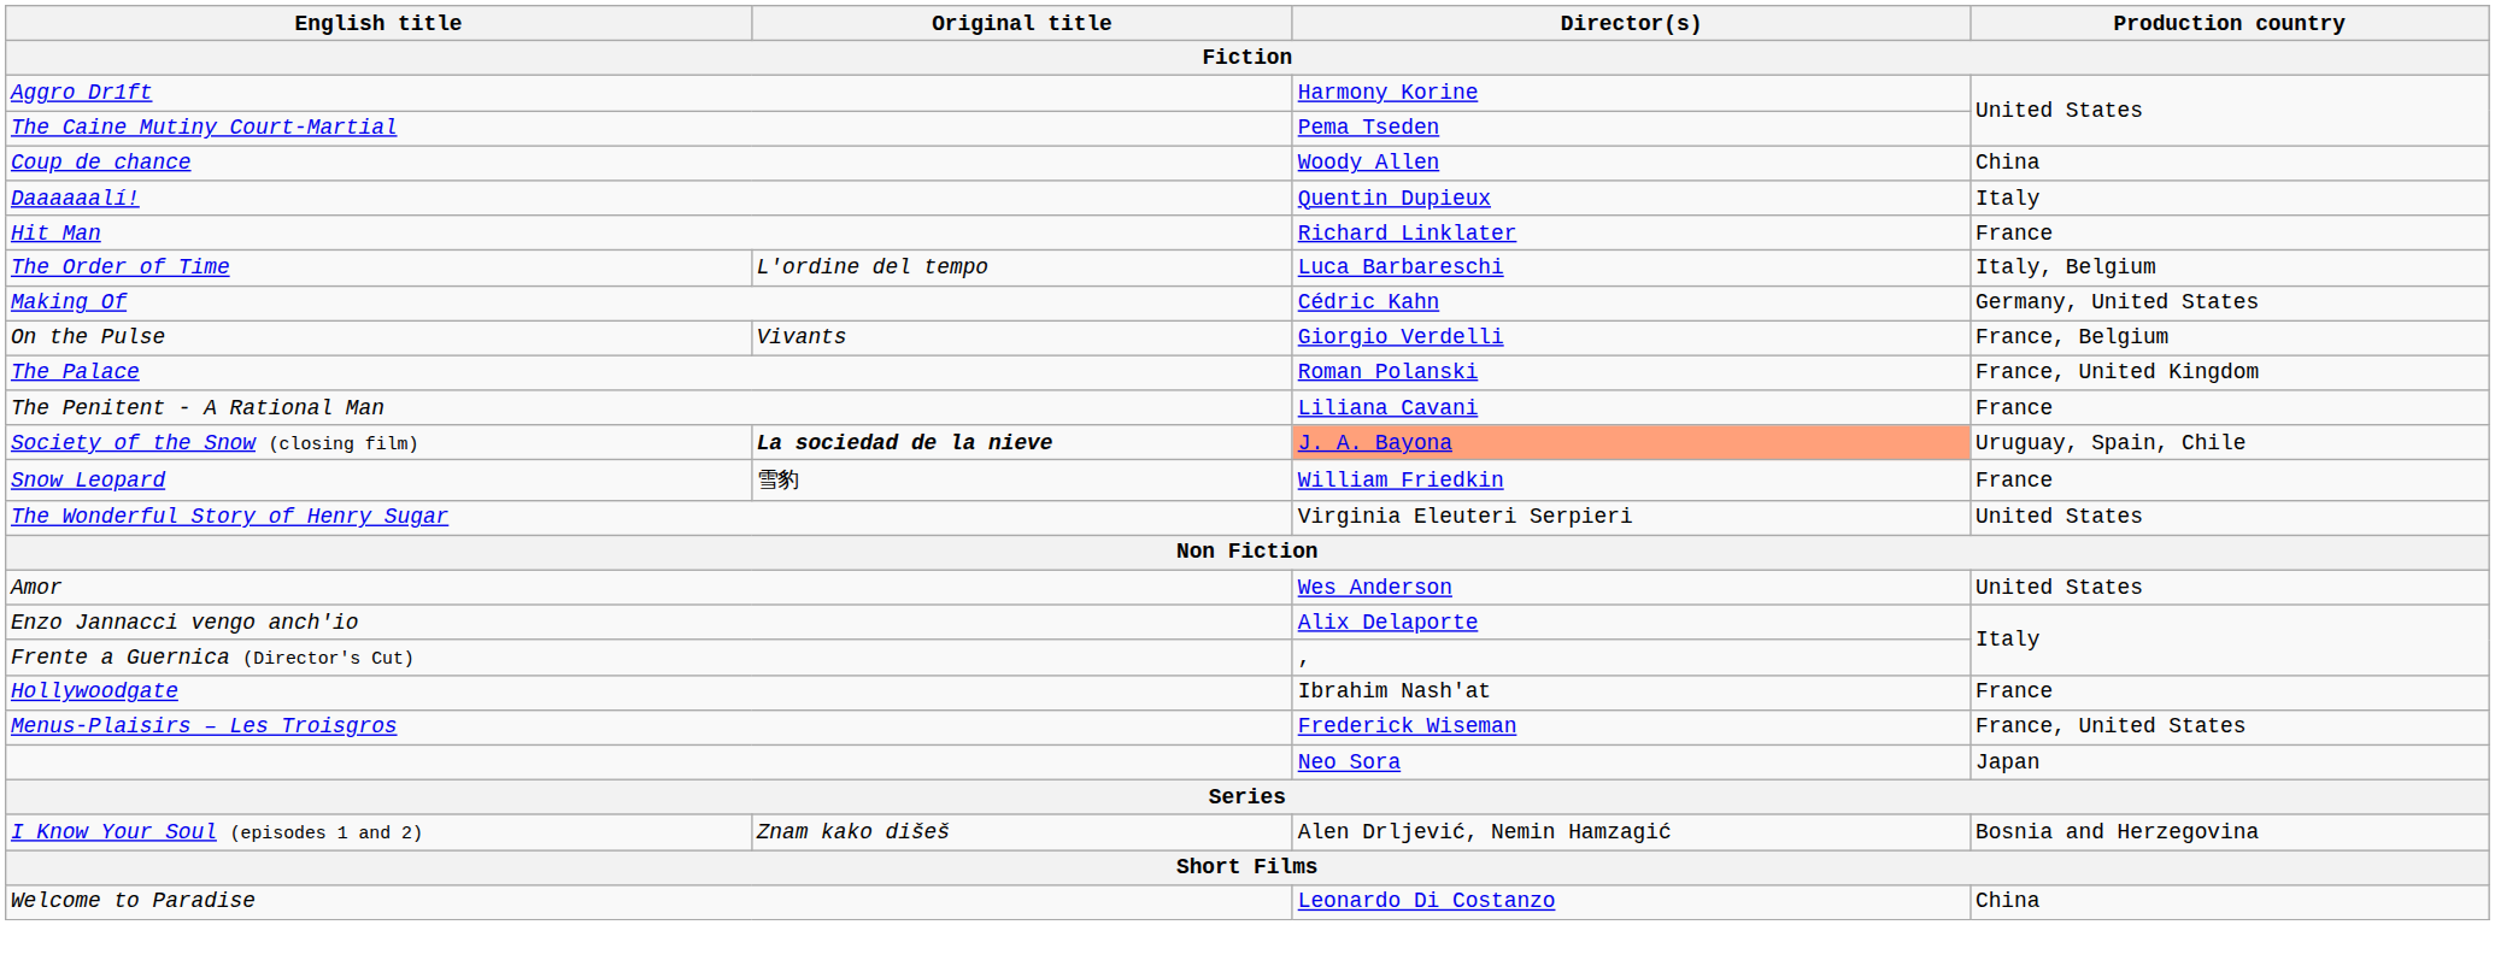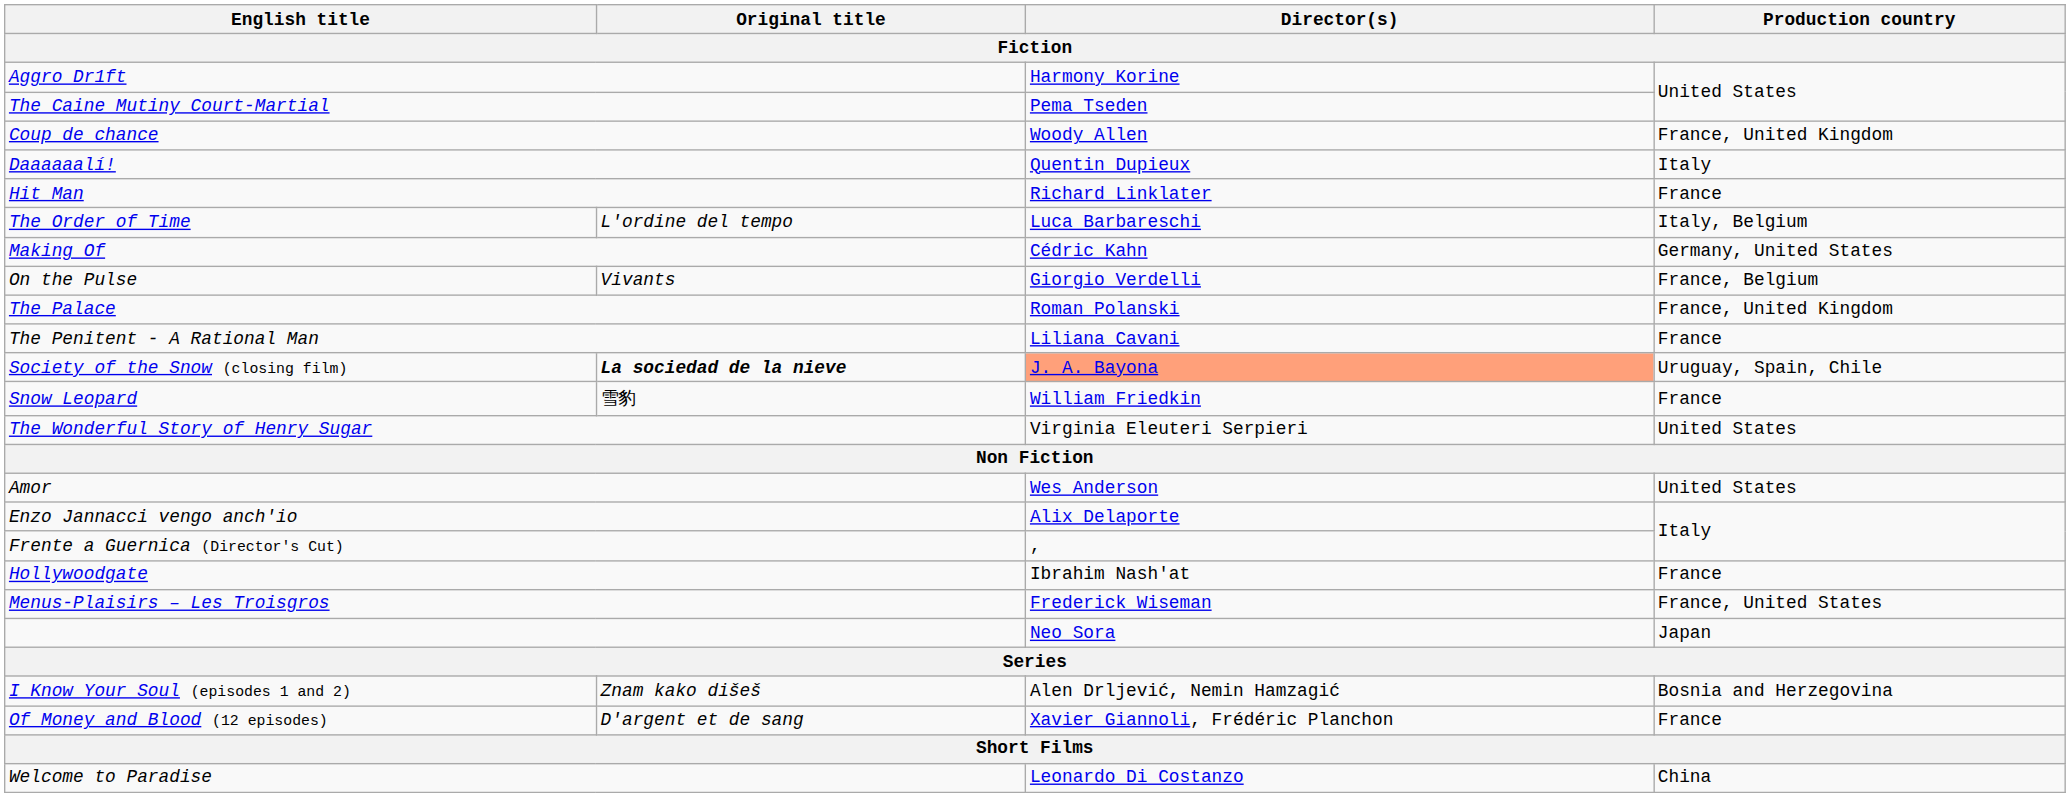 <table class="wikitable" style="width:95%; margin-bottom:2px">
 <tr>
 <th>English title</th>
 <th>Original title</th>
 <th>Director(s)</th>
 <th>Production country</th>
 </tr>
 <tr>
 <th colspan="4">Fiction</th>
 </tr>
 <tr>
 <td colspan="2"><em><a href='#'>Aggro Dr1ft</a></em></td>
 <td><a href='#'>Harmony Korine</a></td>
 <td rowspan="2">United States</td>
 </tr>
 <tr>
 <td colspan="2"><em><a href='#'>The Caine Mutiny Court-Martial</a></em></td>
 <td><a href='#'>Pema Tseden</a></td>
 </tr>
 <tr>
 <td colspan="2"><em><a href='#'>Coup de chance</a></em></td>
 <td><a href='#'>Woody Allen</a></td>
-<td>China</td>
+<td>France, United Kingdom</td>
 </tr>
 <tr>
 <td colspan="2"><em><a href='#'>Daaaaaalí!</a></em></td>
 <td><a href='#'>Quentin Dupieux</a></td>
 <td>Italy</td>
 </tr>
 <tr>
 <td colspan="2"><em><a href='#'>Hit Man</a></em></td>
 <td><a href='#'>Richard Linklater</a></td>
 <td>France</td>
 </tr>
 <tr>
 <td><em><a href='#'>The Order of Time</a></em></td>
 <td><em>L'ordine del tempo</em></td>
 <td><a href='#'>Luca Barbareschi</a></td>
 <td>Italy, Belgium</td>
 </tr>
 <tr>
 <td colspan="2"><em><a href='#'>Making Of</a></em></td>
 <td><a href='#'>Cédric Kahn</a></td>
 <td>Germany, United States</td>
 </tr>
 <tr>
 <td><em>On the Pulse</em></td>
 <td><em>Vivants</em></td>
 <td><a href='#'>Giorgio Verdelli</a></td>
 <td>France, Belgium</td>
 </tr>
 <tr>
 <td colspan="2"><em><a href='#'>The Palace</a></em></td>
 <td><a href='#'>Roman Polanski</a></td>
 <td>France, United Kingdom</td>
 </tr>
 <tr>
 <td colspan="2"><em>The Penitent - A Rational Man</em></td>
 <td><a href='#'>Liliana Cavani</a></td>
 <td>France</td>
 </tr>
 <tr>
 <td><em><a href='#'>Society of the Snow</a></em> <small>(closing film)</small></td>
 <td><strong><em>La sociedad de la nieve</em></strong></td>
 <td style="background: lightsalmon;"><a href='#'>J. A. Bayona</a></td>
 <td>Uruguay, Spain, Chile</td>
 </tr>
 <tr>
 <td><em><a href='#'>Snow Leopard</a></em></td>
 <td>雪豹</td>
 <td><a href='#'>William Friedkin</a></td>
 <td>France</td>
 </tr>
 <tr>
 <td colspan="2"><em><a href='#'>The Wonderful Story of Henry Sugar</a></em></td>
 <td>Virginia Eleuteri Serpieri</td>
 <td>United States</td>
 </tr>
 <tr>
 <th colspan="4">Non Fiction</th>
 </tr>
 <tr>
 <td colspan="2"><em>Amor</em></td>
 <td><a href='#'>Wes Anderson</a></td>
 <td>United States</td>
 </tr>
 <tr>
 <td colspan="2"><em>Enzo Jannacci vengo anch'io</em></td>
 <td><a href='#'>Alix Delaporte</a></td>
 <td rowspan="2">Italy</td>
 </tr>
 <tr>
 <td colspan="2"><em>Frente a Guernica</em> <small>(Director's Cut)</small></td>
 <td>, </td>
 </tr>
 <tr>
 <td colspan="2"><em><a href='#'>Hollywoodgate</a></em></td>
 <td>Ibrahim Nash'at</td>
 <td>France</td>
 </tr>
 <tr>
 <td colspan="2"><em><a href='#'>Menus-Plaisirs – Les Troisgros</a></em></td>
 <td><a href='#'>Frederick Wiseman</a></td>
 <td>France, United States</td>
 </tr>
 <tr>
 <td colspan="2"><em><a href='#'></a></em></td>
 <td><a href='#'>Neo Sora</a></td>
 <td>Japan</td>
 </tr>
 <tr>
 <th colspan="4">Series</th>
 </tr>
 <tr>
 <td><em><a href='#'>I Know Your Soul</a></em> <small>(episodes 1 and 2)</small></td>
 <td><em>Znam kako dišeš</em></td>
 <td>Alen Drljević, Nemin Hamzagić</td>
 <td>Bosnia and Herzegovina</td>
 </tr>
 <tr>
+<td><em><a href='#'>Of Money and Blood</a></em> <small>(12 episodes)</small></td>
+<td><em>D'argent et de sang</em></td>
+<td><a href='#'>Xavier Giannoli</a>, Frédéric Planchon</td>
+<td>France</td>
+</tr>
+<tr>
 <th colspan="4">Short Films</th>
 </tr>
 <tr>
 <td colspan="2"><em>Welcome to Paradise</em></td>
 <td><a href='#'>Leonardo Di Costanzo</a></td>
 <td>China</td>
 </tr>
 </table>
